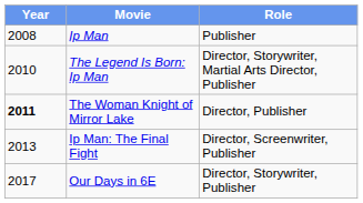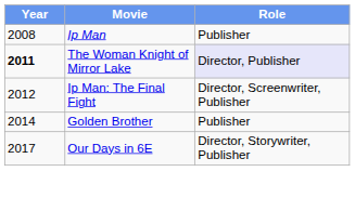 <table class="wikitable" width="50%">
 <tr style="background:cornflowerblue; color:white" align=center>
 <td style="width:7%"><strong>Year</strong></td>
 <td style="width:18%"><strong>Movie</strong></td>
 <td style="width:20%"><strong>Role</strong></td>
 </tr>
 <tr>
 <td>2008</td>
 <td><em><a href='#'>Ip Man</a></em></td>
 <td>Publisher</td>
 </tr>
 <tr>
-<td>2010</td>
-<td><em><a href='#'>The Legend Is Born: Ip Man</a></td>
-<td>Director, Storywriter, Martial Arts Director, Publisher</td>
+<td><strong>2011</strong></td>
+<td></em><a href='#'>The Woman Knight of Mirror Lake</a><em></td>
+<td style="background: lavender;">Director, Publisher</td>
 </tr>
 <tr>
-<td><strong>2011</strong></td>
-<td></em><a href='#'>The Woman Knight of Mirror Lake</a><em></td>
-<td>Director, Publisher</td>
+<td>2012</td>
+<td></em><a href='#'>Ip Man: The Final Fight</a><em></td>
+<td>Director, Screenwriter, Publisher</td>
 </tr>
 <tr>
-<td>2013</td>
-<td></em><a href='#'>Ip Man: The Final Fight</a><em></td>
-<td>Director, Screenwriter, Publisher</td>
+<td>2014</td>
+<td></em><a href='#'>Golden Brother</a><em></td>
+<td>Publisher</td>
 </tr>
 <tr>
 <td>2017</td>
 <td></em><a href='#'>Our Days in 6E</a><em></td>
 <td>Director, Storywriter, Publisher</td>
 </tr>
 </table>
